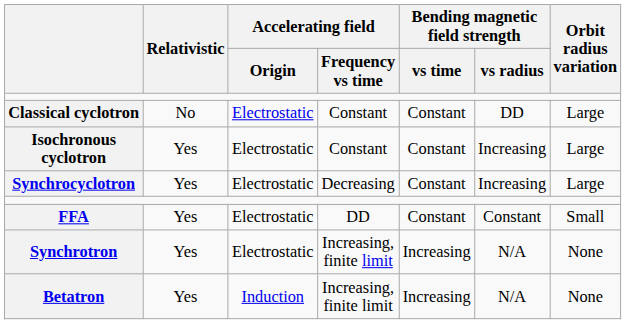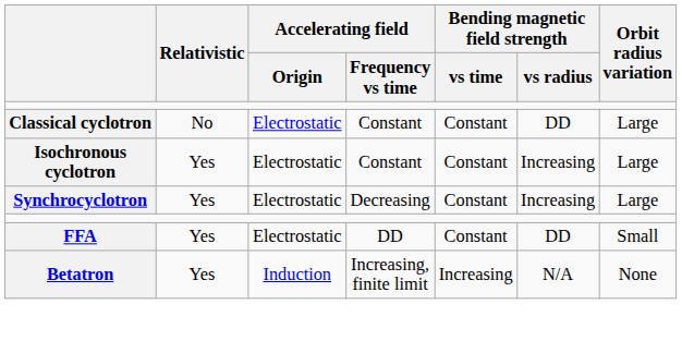 <table class="wikitable floatright" style="text-align: center">
 <tr>
 <th rowspan=2></th>
 <th rowspan=2 scope=col>Relativistic</th>
 <th colspan=2 scope=colgroup>Accelerating field</th>
 <th colspan=2 scope=colgroup>Bending magnetic<br>field strength</th>
 <th rowspan=2 scope=col>Orbit<br>radius<br>variation</th>
 </tr>
 <tr>
 <th scope=col>Origin</th>
 <th scope=col>Frequency<br>vs time</th>
 <th scope=col>vs time</th>
 <th scope=col>vs radius</th>
 </tr>
 <tr>
 <td colspan=7 style="text-align: left"></td>
 </tr>
 <tr>
 <th scope=row>Classical cyclotron</th>
 <td>No</td>
 <td><a href='#'>Electrostatic</a></td>
 <td>Constant</td>
 <td>Constant</td>
 <td>DD</td>
 <td>Large</td>
 </tr>
 <tr>
 <th scope=row>Isochronous<br>cyclotron</th>
 <td>Yes</td>
 <td>Electrostatic</td>
 <td>Constant</td>
 <td>Constant</td>
 <td>Increasing</td>
 <td>Large</td>
 </tr>
 <tr>
 <th scope=row><a href='#'>Synchrocyclotron</a></th>
 <td>Yes</td>
 <td>Electrostatic</td>
 <td>Decreasing</td>
 <td>Constant</td>
 <td>Increasing</td>
 <td>Large</td>
 </tr>
 <tr>
 <td colspan=7 style="text-align: left"></td>
 </tr>
 <tr>
 <th scope=row><a href='#'>FFA</a></th>
 <td>Yes</td>
 <td>Electrostatic</td>
 <td>DD</td>
 <td>Constant</td>
-<td>Constant</td>
+<td>DD</td>
 <td>Small</td>
-</tr>
-<tr>
-<th scope=row><a href='#'>Synchrotron</a></th>
-<td>Yes</td>
-<td>Electrostatic</td>
-<td>Increasing,<br>finite <a href='#'>limit</a></td>
-<td>Increasing</td>
-<td>N/A</td>
-<td>None</td>
 </tr>
 <tr>
 <th scope=row><a href='#'>Betatron</a></th>
 <td>Yes</td>
 <td><a href='#'>Induction</a></td>
 <td>Increasing,<br>finite limit</td>
 <td>Increasing</td>
 <td>N/A</td>
 <td>None</td>
 </tr>
 </table>
